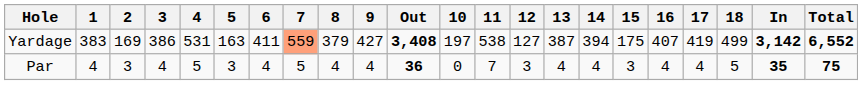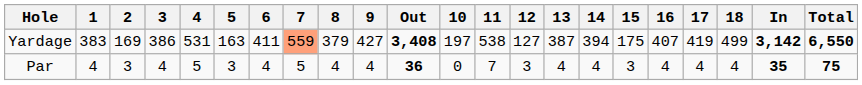 <table class="wikitable" style="text-align:center">
 <tr>
 <th align="center">Hole</th>
 <th>1</th>
 <th>2</th>
 <th>3</th>
 <th>4</th>
 <th>5</th>
 <th>6</th>
 <th>7</th>
 <th>8</th>
 <th>9</th>
 <th>Out</th>
 <th>10</th>
 <th>11</th>
 <th>12</th>
 <th>13</th>
 <th>14</th>
 <th>15</th>
 <th>16</th>
 <th>17</th>
 <th>18</th>
 <th>In</th>
 <th>Total</th>
 </tr>
 <tr>
 <td align="center">Yardage</td>
 <td>383</td>
 <td>169</td>
 <td>386</td>
 <td>531</td>
 <td>163</td>
 <td>411</td>
 <td style="background: lightsalmon;">559</td>
 <td>379</td>
 <td>427</td>
 <td><strong>3,408</strong></td>
 <td>197</td>
 <td>538</td>
 <td>127</td>
 <td>387</td>
 <td>394</td>
 <td>175</td>
 <td>407</td>
 <td>419</td>
 <td>499</td>
 <td><strong>3,142</strong></td>
-<td><strong>6,552</strong></td>
+<td><strong>6,550</strong></td>
 </tr>
 <tr>
 <td align="center">Par</td>
 <td>4</td>
 <td>3</td>
 <td>4</td>
 <td>5</td>
 <td>3</td>
 <td>4</td>
 <td>5</td>
 <td>4</td>
 <td>4</td>
 <td><strong>36</strong></td>
 <td>0</td>
 <td>7</td>
 <td>3</td>
 <td>4</td>
 <td>4</td>
 <td>3</td>
 <td>4</td>
 <td>4</td>
-<td>5</td>
+<td>4</td>
 <td><strong>35</strong></td>
 <td><strong>75</strong></td>
 </tr>
 </table>
